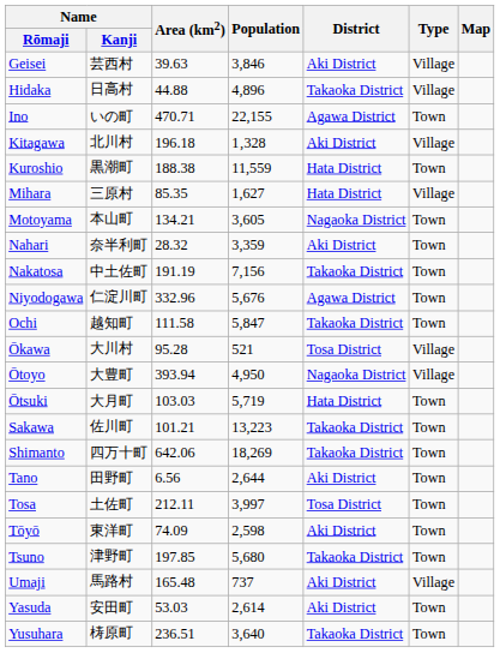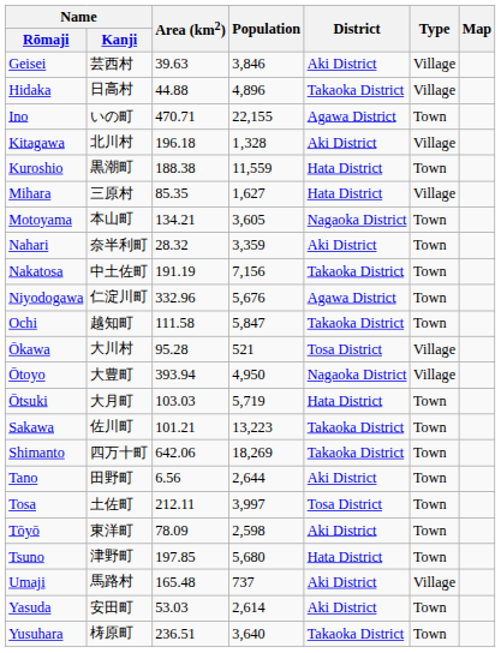 <table class="wikitable sortable">
 <tr>
 <th colspan="2">Name</th>
 <th rowspan="2">Area (km<sup>2</sup>)</th>
 <th rowspan="2">Population</th>
 <th rowspan="2">District</th>
 <th rowspan="2">Type</th>
 <th rowspan="2">Map</th>
 </tr>
 <tr>
 <th><a href='#'>Rōmaji</a></th>
 <th><a href='#'>Kanji</a></th>
 </tr>
 <tr>
 <td> <a href='#'>Geisei</a></td>
 <td>芸西村</td>
 <td>39.63</td>
 <td>3,846</td>
 <td><a href='#'>Aki District</a></td>
 <td>Village</td>
 <td></td>
 </tr>
 <tr>
 <td> <a href='#'>Hidaka</a></td>
 <td>日高村</td>
 <td>44.88</td>
 <td>4,896</td>
 <td><a href='#'>Takaoka District</a></td>
 <td>Village</td>
 <td></td>
 </tr>
 <tr>
 <td> <a href='#'>Ino</a></td>
 <td>いの町</td>
 <td>470.71</td>
 <td>22,155</td>
 <td><a href='#'>Agawa District</a></td>
 <td>Town</td>
 <td></td>
 </tr>
 <tr>
 <td> <a href='#'>Kitagawa</a></td>
 <td>北川村</td>
 <td>196.18</td>
 <td>1‚328</td>
 <td><a href='#'>Aki District</a></td>
 <td>Village</td>
 <td></td>
 </tr>
 <tr>
 <td> <a href='#'>Kuroshio</a></td>
 <td>黒潮町</td>
 <td>188.38</td>
 <td>11,559</td>
 <td><a href='#'>Hata District</a></td>
 <td>Town</td>
 <td></td>
 </tr>
 <tr>
 <td> <a href='#'>Mihara</a></td>
 <td>三原村</td>
 <td>85.35</td>
 <td>1,627</td>
 <td><a href='#'>Hata District</a></td>
 <td>Village</td>
 <td></td>
 </tr>
 <tr>
 <td> <a href='#'>Motoyama</a></td>
 <td>本山町</td>
 <td>134.21</td>
 <td>3,605</td>
 <td><a href='#'>Nagaoka District</a></td>
 <td>Town</td>
 <td></td>
 </tr>
 <tr>
 <td> <a href='#'>Nahari</a></td>
 <td>奈半利町</td>
 <td>28.32</td>
 <td>3,359</td>
 <td><a href='#'>Aki District</a></td>
 <td>Town</td>
 <td></td>
 </tr>
 <tr>
 <td> <a href='#'>Nakatosa</a></td>
 <td>中土佐町</td>
 <td>191.19</td>
 <td>7,156</td>
 <td><a href='#'>Takaoka District</a></td>
 <td>Town</td>
 <td></td>
 </tr>
 <tr>
 <td> <a href='#'>Niyodogawa</a></td>
 <td>仁淀川町</td>
 <td>332.96</td>
 <td>5,676</td>
 <td><a href='#'>Agawa District</a></td>
 <td>Town</td>
 <td></td>
 </tr>
 <tr>
 <td> <a href='#'>Ochi</a></td>
 <td>越知町</td>
 <td>111.58</td>
 <td>5,847</td>
 <td><a href='#'>Takaoka District</a></td>
 <td>Town</td>
 <td></td>
 </tr>
 <tr>
 <td> <a href='#'>Ōkawa</a></td>
 <td>大川村</td>
 <td>95.28</td>
 <td>521</td>
 <td><a href='#'>Tosa District</a></td>
 <td>Village</td>
 <td></td>
 </tr>
 <tr>
 <td> <a href='#'>Ōtoyo</a></td>
 <td>大豊町</td>
 <td>393.94</td>
 <td>4,950</td>
 <td><a href='#'>Nagaoka District</a></td>
 <td>Village</td>
 <td></td>
 </tr>
 <tr>
 <td> <a href='#'>Ōtsuki</a></td>
 <td>大月町</td>
 <td>103.03</td>
 <td>5,719</td>
 <td><a href='#'>Hata District</a></td>
 <td>Town</td>
 <td></td>
 </tr>
 <tr>
 <td> <a href='#'>Sakawa</a></td>
 <td>佐川町</td>
 <td>101.21</td>
 <td>13,223</td>
 <td><a href='#'>Takaoka District</a></td>
 <td>Town</td>
 <td></td>
 </tr>
 <tr>
 <td> <a href='#'>Shimanto</a></td>
 <td>四万十町</td>
 <td>642.06</td>
 <td>18,269</td>
 <td><a href='#'>Takaoka District</a></td>
 <td>Town</td>
 <td></td>
 </tr>
 <tr>
 <td> <a href='#'>Tano</a></td>
 <td>田野町</td>
 <td>6.56</td>
 <td>2,644</td>
 <td><a href='#'>Aki District</a></td>
 <td>Town</td>
 <td></td>
 </tr>
 <tr>
 <td> <a href='#'>Tosa</a></td>
 <td>土佐町</td>
 <td>212.11</td>
 <td>3,997</td>
 <td><a href='#'>Tosa District</a></td>
 <td>Town</td>
 <td></td>
 </tr>
 <tr>
 <td> <a href='#'>Tōyō</a></td>
 <td>東洋町</td>
-<td>74.09</td>
+<td>78.09</td>
 <td>2,598</td>
 <td><a href='#'>Aki District</a></td>
 <td>Town</td>
 <td></td>
 </tr>
 <tr>
 <td> <a href='#'>Tsuno</a></td>
 <td>津野町</td>
 <td>197.85</td>
 <td>5,680</td>
-<td><a href='#'>Takaoka District</a></td>
+<td><a href='#'>Hata District</a></td>
 <td>Town</td>
 <td></td>
 </tr>
 <tr>
 <td> <a href='#'>Umaji</a></td>
 <td>馬路村</td>
 <td>165.48</td>
 <td>737</td>
 <td><a href='#'>Aki District</a></td>
 <td>Village</td>
 <td></td>
 </tr>
 <tr>
 <td> <a href='#'>Yasuda</a></td>
 <td>安田町</td>
 <td>53.03</td>
 <td>2,614</td>
 <td><a href='#'>Aki District</a></td>
 <td>Town</td>
 <td></td>
 </tr>
 <tr>
 <td> <a href='#'>Yusuhara</a></td>
 <td>梼原町</td>
 <td>236.51</td>
 <td>3,640</td>
 <td><a href='#'>Takaoka District</a></td>
 <td>Town</td>
 <td></td>
 </tr>
 </table>
